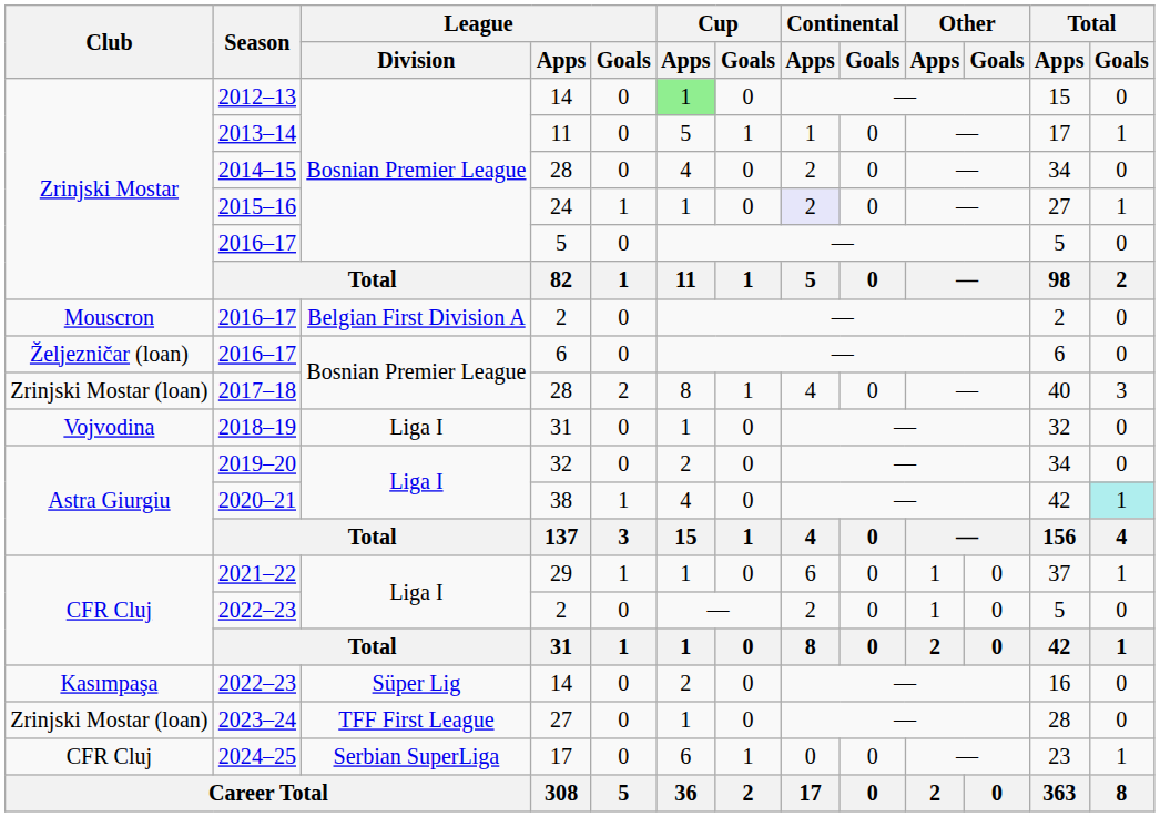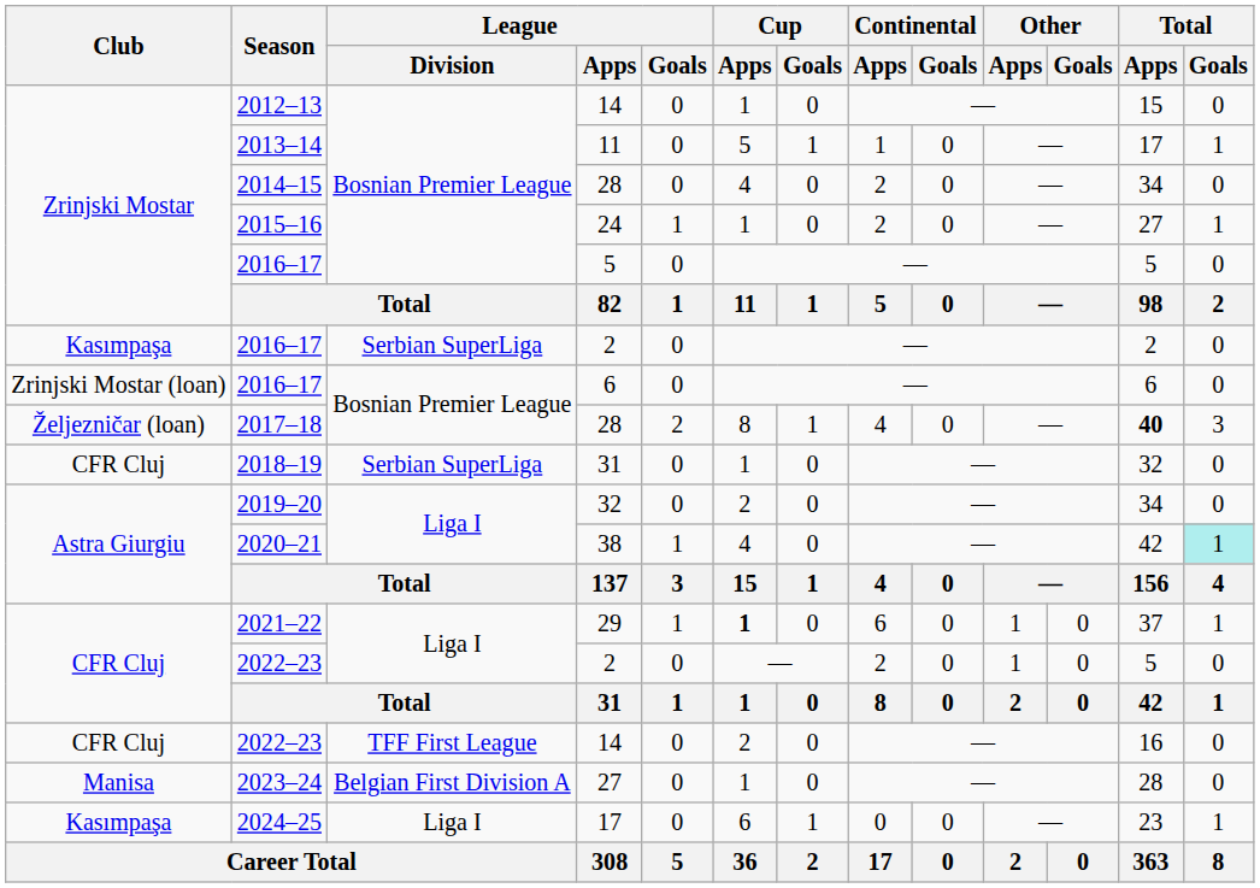 <table class=wikitable style="text-align: center;font-size:95%">
 <tr>
 <th rowspan=2>Club</th>
 <th rowspan=2>Season</th>
 <th colspan=3>League</th>
 <th colspan=2>Cup</th>
 <th colspan=2>Continental</th>
 <th colspan=2>Other</th>
 <th colspan=2>Total</th>
 </tr>
 <tr>
 <th>Division</th>
 <th>Apps</th>
 <th>Goals</th>
 <th>Apps</th>
 <th>Goals</th>
 <th>Apps</th>
 <th>Goals</th>
 <th>Apps</th>
 <th>Goals</th>
 <th>Apps</th>
 <th>Goals</th>
 </tr>
 <tr>
 <td rowspan="6"><a href='#'>Zrinjski Mostar</a></td>
 <td><a href='#'>2012–13</a></td>
 <td rowspan="5"><a href='#'>Bosnian Premier League</a></td>
 <td>14</td>
 <td>0</td>
-<td style="background: lightgreen;">1</td>
+<td>1</td>
 <td>0</td>
 <td colspan="4">—</td>
 <td>15</td>
 <td>0</td>
 </tr>
 <tr>
 <td><a href='#'>2013–14</a></td>
 <td>11</td>
 <td>0</td>
 <td>5</td>
 <td>1</td>
 <td>1</td>
 <td>0</td>
 <td colspan="2">—</td>
 <td>17</td>
 <td>1</td>
 </tr>
 <tr>
 <td><a href='#'>2014–15</a></td>
 <td>28</td>
 <td>0</td>
 <td>4</td>
 <td>0</td>
 <td>2</td>
 <td>0</td>
 <td colspan="2">—</td>
 <td>34</td>
 <td>0</td>
 </tr>
 <tr>
 <td><a href='#'>2015–16</a></td>
 <td>24</td>
 <td>1</td>
 <td>1</td>
 <td>0</td>
-<td style="background: lavender;">2</td>
+<td>2</td>
 <td>0</td>
 <td colspan="2">—</td>
 <td>27</td>
 <td>1</td>
 </tr>
 <tr>
 <td><a href='#'>2016–17</a></td>
 <td>5</td>
 <td>0</td>
 <td colspan="6">—</td>
 <td>5</td>
 <td>0</td>
 </tr>
 <tr>
 <th colspan="2">Total</th>
 <th>82</th>
 <th>1</th>
 <th>11</th>
 <th>1</th>
 <th>5</th>
 <th>0</th>
 <th colspan="2">—</th>
 <th>98</th>
 <th>2</th>
 </tr>
 <tr>
-<td><a href='#'>Mouscron</a></td>
+<td><a href='#'>Kasımpaşa</a></td>
 <td><a href='#'>2016–17</a></td>
-<td><a href='#'>Belgian First Division A</a></td>
+<td><a href='#'>Serbian SuperLiga</a></td>
 <td>2</td>
 <td>0</td>
 <td colspan="6">—</td>
 <td>2</td>
 <td>0</td>
 </tr>
 <tr>
-<td><a href='#'>Željezničar</a> (loan)</td>
+<td>Zrinjski Mostar (loan)</td>
 <td><a href='#'>2016–17</a></td>
 <td rowspan="2">Bosnian Premier League</td>
 <td>6</td>
 <td>0</td>
 <td colspan="6">—</td>
 <td>6</td>
 <td>0</td>
 </tr>
 <tr>
-<td>Zrinjski Mostar (loan)</td>
+<td><a href='#'>Željezničar</a> (loan)</td>
 <td><a href='#'>2017–18</a></td>
 <td>28</td>
 <td>2</td>
 <td>8</td>
 <td>1</td>
 <td>4</td>
 <td>0</td>
 <td colspan=2>—</td>
-<td>40</td>
+<td><strong>40</strong></td>
 <td>3</td>
 </tr>
 <tr>
-<td><a href='#'>Vojvodina</a></td>
+<td>CFR Cluj</td>
 <td><a href='#'>2018–19</a></td>
-<td>Liga I</td>
+<td><a href='#'>Serbian SuperLiga</a></td>
 <td>31</td>
 <td>0</td>
 <td>1</td>
 <td>0</td>
 <td colspan="4">—</td>
 <td>32</td>
 <td>0</td>
 </tr>
 <tr>
 <td rowspan="3"><a href='#'>Astra Giurgiu</a></td>
 <td><a href='#'>2019–20</a></td>
 <td rowspan="2"><a href='#'>Liga I</a></td>
 <td>32</td>
 <td>0</td>
 <td>2</td>
 <td>0</td>
 <td colspan="4">—</td>
 <td>34</td>
 <td>0</td>
 </tr>
 <tr>
 <td><a href='#'>2020–21</a></td>
 <td>38</td>
 <td>1</td>
 <td>4</td>
 <td>0</td>
 <td colspan="4">—</td>
 <td>42</td>
 <td style="background: paleturquoise;">1</td>
 </tr>
 <tr>
 <th colspan="2">Total</th>
 <th>137</th>
 <th>3</th>
 <th>15</th>
 <th>1</th>
 <th>4</th>
 <th>0</th>
 <th colspan="2">—</th>
 <th>156</th>
 <th>4</th>
 </tr>
 <tr>
 <td rowspan="3"><a href='#'>CFR Cluj</a></td>
 <td><a href='#'>2021–22</a></td>
 <td rowspan="2">Liga I</td>
 <td>29</td>
 <td>1</td>
-<td>1</td>
+<td><strong>1</strong></td>
 <td>0</td>
 <td>6</td>
 <td>0</td>
 <td>1</td>
 <td>0</td>
 <td>37</td>
 <td>1</td>
 </tr>
 <tr>
 <td><a href='#'>2022–23</a></td>
 <td>2</td>
 <td>0</td>
 <td colspan="2">—</td>
 <td>2</td>
 <td>0</td>
 <td>1</td>
 <td>0</td>
 <td>5</td>
 <td>0</td>
 </tr>
 <tr>
 <th colspan=2>Total</th>
 <th>31</th>
 <th>1</th>
 <th>1</th>
 <th>0</th>
 <th>8</th>
 <th>0</th>
 <th>2</th>
 <th>0</th>
 <th>42</th>
 <th>1</th>
 </tr>
 <tr>
-<td><a href='#'>Kasımpaşa</a></td>
+<td>CFR Cluj</td>
 <td><a href='#'>2022–23</a></td>
-<td><a href='#'>Süper Lig</a></td>
+<td><a href='#'>TFF First League</a></td>
 <td>14</td>
 <td>0</td>
 <td>2</td>
 <td>0</td>
 <td colspan="4">—</td>
 <td>16</td>
 <td>0</td>
 </tr>
 <tr>
-<td>Zrinjski Mostar (loan)</td>
+<td><a href='#'>Manisa</a></td>
 <td><a href='#'>2023–24</a></td>
-<td><a href='#'>TFF First League</a></td>
+<td><a href='#'>Belgian First Division A</a></td>
 <td>27</td>
 <td>0</td>
 <td>1</td>
 <td>0</td>
 <td colspan="4">—</td>
 <td>28</td>
 <td>0</td>
 </tr>
 <tr>
-<td>CFR Cluj</td>
+<td><a href='#'>Kasımpaşa</a></td>
 <td><a href='#'>2024–25</a></td>
-<td><a href='#'>Serbian SuperLiga</a></td>
+<td>Liga I</td>
 <td>17</td>
 <td>0</td>
 <td>6</td>
 <td>1</td>
 <td>0</td>
 <td>0</td>
 <td colspan="2">—</td>
 <td>23</td>
 <td>1</td>
 </tr>
 <tr>
 <th colspan="3">Career Total</th>
 <th>308</th>
 <th>5</th>
 <th>36</th>
 <th>2</th>
 <th>17</th>
 <th>0</th>
 <th>2</th>
 <th>0</th>
 <th>363</th>
 <th>8</th>
 </tr>
 </table>
